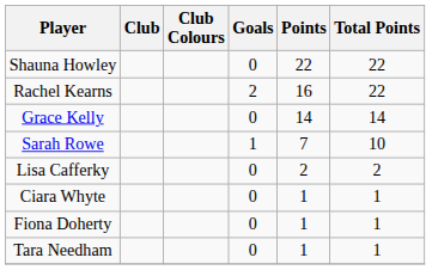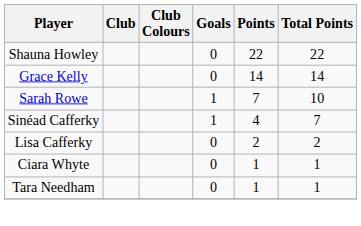 <table class="wikitable mw-collapsible autocollapse sortable" style="font-size:16px; text-align:center">
 <tr>
 <th>Player</th>
 <th>Club</th>
 <th>Club<br>Colours</th>
 <th>Goals</th>
 <th>Points</th>
 <th>Total Points</th>
 </tr>
 <tr>
 <td>Shauna Howley</td>
 <td></td>
 <td></td>
 <td>0</td>
 <td>22</td>
-<td>22</td>
-</tr>
-<tr>
-<td>Rachel Kearns</td>
-<td></td>
-<td></td>
-<td>2</td>
-<td>16</td>
 <td>22</td>
 </tr>
 <tr>
 <td><a href='#'>Grace Kelly</a></td>
 <td></td>
 <td></td>
 <td>0</td>
 <td>14</td>
 <td>14</td>
 </tr>
 <tr>
 <td><a href='#'>Sarah Rowe</a></td>
 <td></td>
 <td></td>
 <td>1</td>
 <td>7</td>
 <td>10</td>
 </tr>
 <tr>
+<td>Sinéad Cafferky</td>
+<td></td>
+<td></td>
+<td>1</td>
+<td>4</td>
+<td>7</td>
+</tr>
+<tr>
 <td>Lisa Cafferky</td>
 <td></td>
 <td></td>
 <td>0</td>
 <td>2</td>
 <td>2</td>
 </tr>
 <tr>
 <td>Ciara Whyte</td>
-<td></td>
-<td></td>
-<td>0</td>
-<td>1</td>
-<td>1</td>
-</tr>
-<tr>
-<td>Fiona Doherty</td>
 <td></td>
 <td></td>
 <td>0</td>
 <td>1</td>
 <td>1</td>
 </tr>
 <tr>
 <td>Tara Needham</td>
 <td></td>
 <td></td>
 <td>0</td>
 <td>1</td>
 <td>1</td>
 </tr>
 <tr>
 </tr>
 </table>
